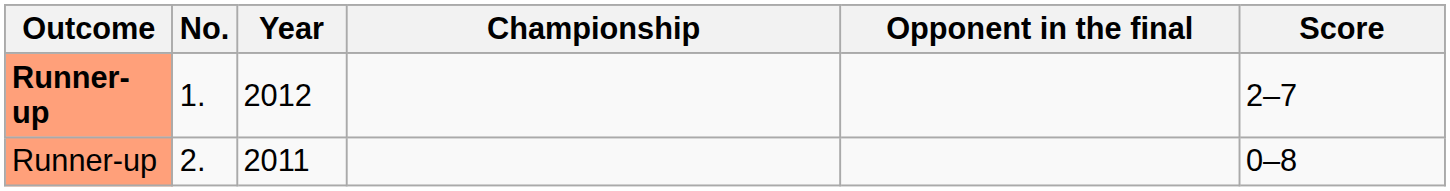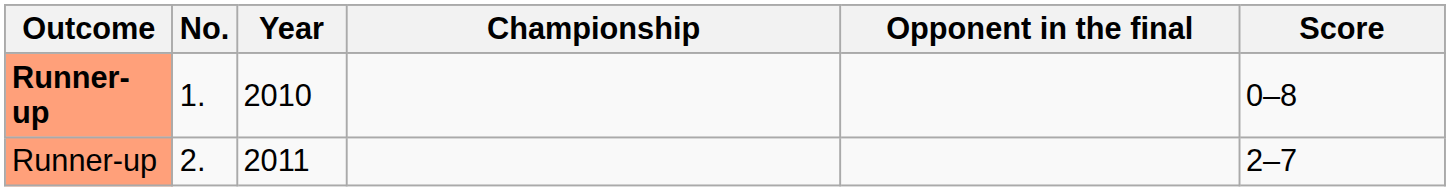 <table class="sortable wikitable">
 <tr>
 <th width="80">Outcome</th>
 <th width="20">No.</th>
 <th width="50">Year</th>
 <th width="250">Championship</th>
 <th width="200">Opponent in the final</th>
 <th width="100">Score</th>
 </tr>
 <tr>
 <td style="background:#ffa07a;"><strong>Runner-up</strong></td>
 <td>1.</td>
-<td>2012</td>
+<td>2010</td>
 <td></td>
 <td> </td>
-<td>2–7</td>
+<td>0–8</td>
 </tr>
 <tr>
 <td style="background:#ffa07a;">Runner-up</td>
 <td>2.</td>
 <td>2011</td>
 <td></td>
 <td> </td>
-<td>0–8</td>
+<td>2–7</td>
 </tr>
 </table>
